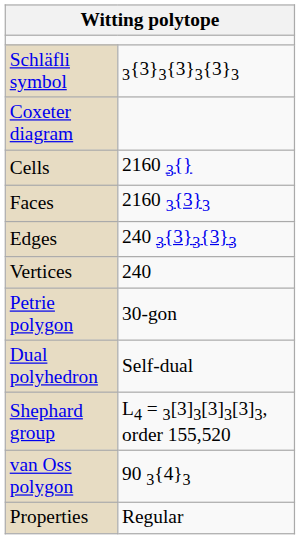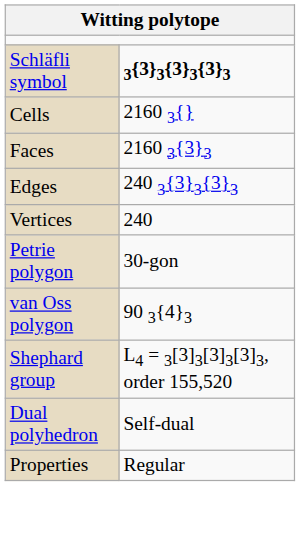 <table class="wikitable" bgcolor="#ffffff" cellpadding="5" align="right" style="margin-left:10px" width="240">
 <tr>
 <th bgcolor=#e7dcc3 colspan=2>Witting polytope</th>
 </tr>
 <tr align=center>
 <td colspan=2></td>
 </tr>
 <tr>
 <td bgcolor=#e7dcc3><a href='#'>Schläfli symbol</a></td>
-<td><sub>3</sub>{3}<sub>3</sub>{3}<sub>3</sub>{3}<sub>3</sub></td>
-</tr>
-<tr>
-<td bgcolor=#e7dcc3><a href='#'>Coxeter diagram</a></td>
-<td></td>
+<td><strong><sub>3</sub>{3}<sub>3</sub>{3}<sub>3</sub>{3}<sub>3</sub></strong></td>
 </tr>
 <tr>
 <td bgcolor=#e7dcc3>Cells</td>
 <td>2160 <a href='#'><sub>3</sub>{}</a> </td>
 </tr>
 <tr>
 <td bgcolor=#e7dcc3>Faces</td>
 <td>2160 <a href='#'><sub>3</sub>{3}<sub>3</sub></a> </td>
 </tr>
 <tr>
 <td bgcolor=#e7dcc3>Edges</td>
 <td>240 <a href='#'><sub>3</sub>{3}<sub>3</sub>{3}<sub>3</sub></a> </td>
 </tr>
 <tr>
 <td bgcolor=#e7dcc3>Vertices</td>
 <td>240</td>
 </tr>
 <tr>
 <td bgcolor=#e7dcc3><a href='#'>Petrie polygon</a></td>
 <td>30-gon</td>
 </tr>
 <tr>
-<td bgcolor=#e7dcc3><a href='#'>Dual polyhedron</a></td>
-<td>Self-dual</td>
+<td bgcolor=#e7dcc3><a href='#'>van Oss polygon</a></td>
+<td>90 <sub>3</sub>{4}<sub>3</sub> </td>
 </tr>
 <tr>
 <td bgcolor=#e7dcc3><a href='#'>Shephard group</a></td>
 <td>L<sub>4</sub> = <sub>3</sub>[3]<sub>3</sub>[3]<sub>3</sub>[3]<sub>3</sub>, order 155,520</td>
 </tr>
 <tr>
-<td bgcolor=#e7dcc3><a href='#'>van Oss polygon</a></td>
-<td>90 <sub>3</sub>{4}<sub>3</sub> </td>
+<td bgcolor=#e7dcc3><a href='#'>Dual polyhedron</a></td>
+<td>Self-dual</td>
 </tr>
 <tr>
 <td bgcolor=#e7dcc3>Properties</td>
 <td>Regular</td>
 </tr>
 </table>
